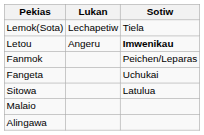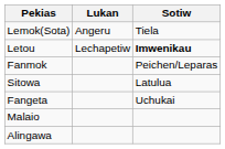 <table class="wikitable" border="1">
 <tr>
 <th>Pekias</th>
 <th>Lukan</th>
 <th>Sotiw</th>
 </tr>
 <tr>
 <td>Lemok(Sota)</td>
-<td>Lechapetiw</td>
+<td>Angeru</td>
 <td>Tiela</td>
 </tr>
 <tr Losap>
 <td>Letou</td>
-<td>Angeru</td>
+<td>Lechapetiw</td>
 <td><strong>Imwenikau</strong></td>
 </tr>
 <tr>
 <td>Fanmok</td>
 <td></td>
 <td>Peichen/Leparas</td>
 </tr>
 <tr>
+<td>Sitowa</td>
+<td></td>
+<td>Latulua</td>
+</tr>
+<tr>
 <td>Fangeta</td>
 <td></td>
 <td>Uchukai</td>
-</tr>
-<tr>
-<td>Sitowa</td>
-<td></td>
-<td>Latulua</td>
 </tr>
 <tr>
 <td>Malaio</td>
 <td></td>
 <td></td>
 </tr>
 <tr>
 <td>Alingawa</td>
 <td></td>
 <td></td>
 </tr>
 </table>
